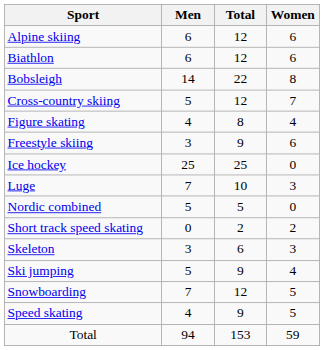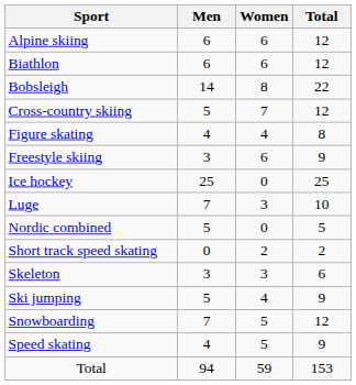 <table class="wikitable sortable" style="text-align:center">
 <tr>
 <th width=180>Sport</th>
 <th width=55>Men</th>
+<th width=55>Women</th>
 <th width=55>Total</th>
-<th width=55>Women</th>
 </tr>
 <tr>
 <td align=left><a href='#'>Alpine skiing</a></td>
 <td>6</td>
+<td>6</td>
 <td>12</td>
-<td>6</td>
 </tr>
 <tr>
 <td align=left><a href='#'>Biathlon</a></td>
 <td>6</td>
+<td>6</td>
 <td>12</td>
-<td>6</td>
 </tr>
 <tr>
 <td align=left><a href='#'>Bobsleigh</a></td>
 <td>14</td>
+<td>8</td>
 <td>22</td>
-<td>8</td>
 </tr>
 <tr>
 <td align=left><a href='#'>Cross-country skiing</a></td>
 <td>5</td>
+<td>7</td>
 <td>12</td>
-<td>7</td>
 </tr>
 <tr>
 <td align=left><a href='#'>Figure skating</a></td>
 <td>4</td>
+<td>4</td>
 <td>8</td>
-<td>4</td>
 </tr>
 <tr>
 <td align=left><a href='#'>Freestyle skiing</a></td>
 <td>3</td>
+<td>6</td>
 <td>9</td>
-<td>6</td>
 </tr>
 <tr>
 <td align=left><a href='#'>Ice hockey</a></td>
 <td>25</td>
+<td>0</td>
 <td>25</td>
-<td>0</td>
 </tr>
 <tr>
 <td align=left><a href='#'>Luge</a></td>
 <td>7</td>
+<td>3</td>
 <td>10</td>
-<td>3</td>
 </tr>
 <tr>
 <td align=left><a href='#'>Nordic combined</a></td>
 <td>5</td>
+<td>0</td>
 <td>5</td>
-<td>0</td>
 </tr>
 <tr>
 <td align=left><a href='#'>Short track speed skating</a></td>
 <td>0</td>
 <td>2</td>
 <td>2</td>
 </tr>
 <tr>
 <td align=left><a href='#'>Skeleton</a></td>
 <td>3</td>
+<td>3</td>
 <td>6</td>
-<td>3</td>
 </tr>
 <tr>
 <td align=left><a href='#'>Ski jumping</a></td>
 <td>5</td>
+<td>4</td>
 <td>9</td>
-<td>4</td>
 </tr>
 <tr>
 <td align=left><a href='#'>Snowboarding</a></td>
 <td>7</td>
+<td>5</td>
 <td>12</td>
-<td>5</td>
 </tr>
 <tr>
 <td align=left><a href='#'>Speed skating</a></td>
 <td>4</td>
+<td>5</td>
 <td>9</td>
-<td>5</td>
 </tr>
 <tr>
 <td>Total</td>
 <td>94</td>
+<td>59</td>
 <td>153</td>
-<td>59</td>
 </tr>
 </table>
